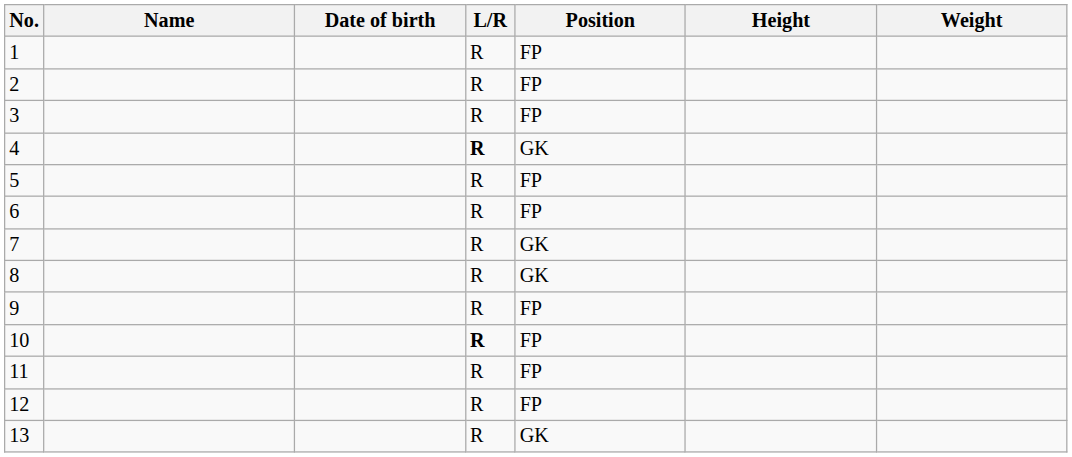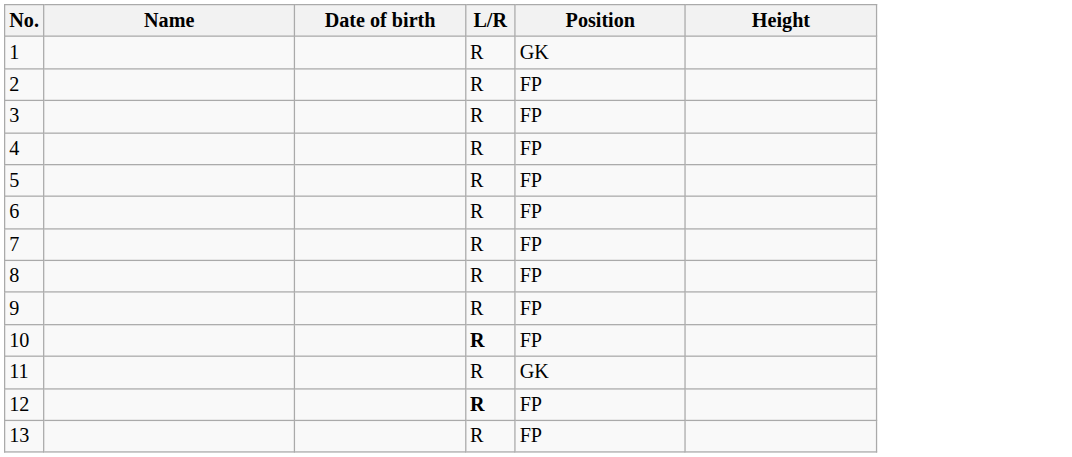 <table class=wikitable sortable style=font-size:100%; text-align:center;>
 <tr>
 <th>No.</th>
 <th style=width:12em>Name</th>
 <th style=width:8em>Date of birth</th>
 <th style=width:2em>L/R</th>
 <th style=width:8em>Position</th>
 <th style=width:9em>Height</th>
-<th style=width:9em>Weight</th>
 </tr>
 <tr>
 <td>1</td>
 <td align=left></td>
 <td></td>
 <td>R</td>
-<td>FP</td>
-<td></td>
+<td>GK</td>
 <td></td>
 </tr>
 <tr>
 <td>2</td>
 <td align=left></td>
 <td></td>
 <td>R</td>
 <td>FP</td>
 <td></td>
-<td></td>
 </tr>
 <tr>
 <td>3</td>
 <td align=left></td>
 <td></td>
 <td>R</td>
 <td>FP</td>
 <td></td>
-<td></td>
 </tr>
 <tr>
 <td>4</td>
 <td align=left></td>
 <td></td>
-<td><strong>R</strong></td>
-<td>GK</td>
-<td></td>
+<td>R</td>
+<td>FP</td>
 <td></td>
 </tr>
 <tr>
 <td>5</td>
 <td align=left></td>
 <td></td>
 <td>R</td>
 <td>FP</td>
 <td></td>
-<td></td>
 </tr>
 <tr>
 <td>6</td>
 <td align=left></td>
 <td></td>
 <td>R</td>
 <td>FP</td>
 <td></td>
-<td></td>
 </tr>
 <tr>
 <td>7</td>
 <td align=left></td>
 <td></td>
 <td>R</td>
-<td>GK</td>
-<td></td>
+<td>FP</td>
 <td></td>
 </tr>
 <tr>
 <td>8</td>
 <td align=left></td>
 <td></td>
 <td>R</td>
-<td>GK</td>
-<td></td>
+<td>FP</td>
 <td></td>
 </tr>
 <tr>
 <td>9</td>
 <td align=left></td>
 <td></td>
 <td>R</td>
 <td>FP</td>
 <td></td>
-<td></td>
 </tr>
 <tr>
 <td>10</td>
 <td align=left></td>
 <td></td>
 <td><strong>R</strong></td>
 <td>FP</td>
 <td></td>
-<td></td>
 </tr>
 <tr>
 <td>11</td>
 <td align=left></td>
 <td></td>
 <td>R</td>
-<td>FP</td>
-<td></td>
+<td>GK</td>
 <td></td>
 </tr>
 <tr>
 <td>12</td>
 <td align=left></td>
 <td></td>
-<td>R</td>
+<td><strong>R</strong></td>
 <td>FP</td>
-<td></td>
 <td></td>
 </tr>
 <tr>
 <td>13</td>
 <td align=left></td>
 <td></td>
 <td>R</td>
-<td>GK</td>
-<td></td>
+<td>FP</td>
 <td></td>
 </tr>
 </table>
